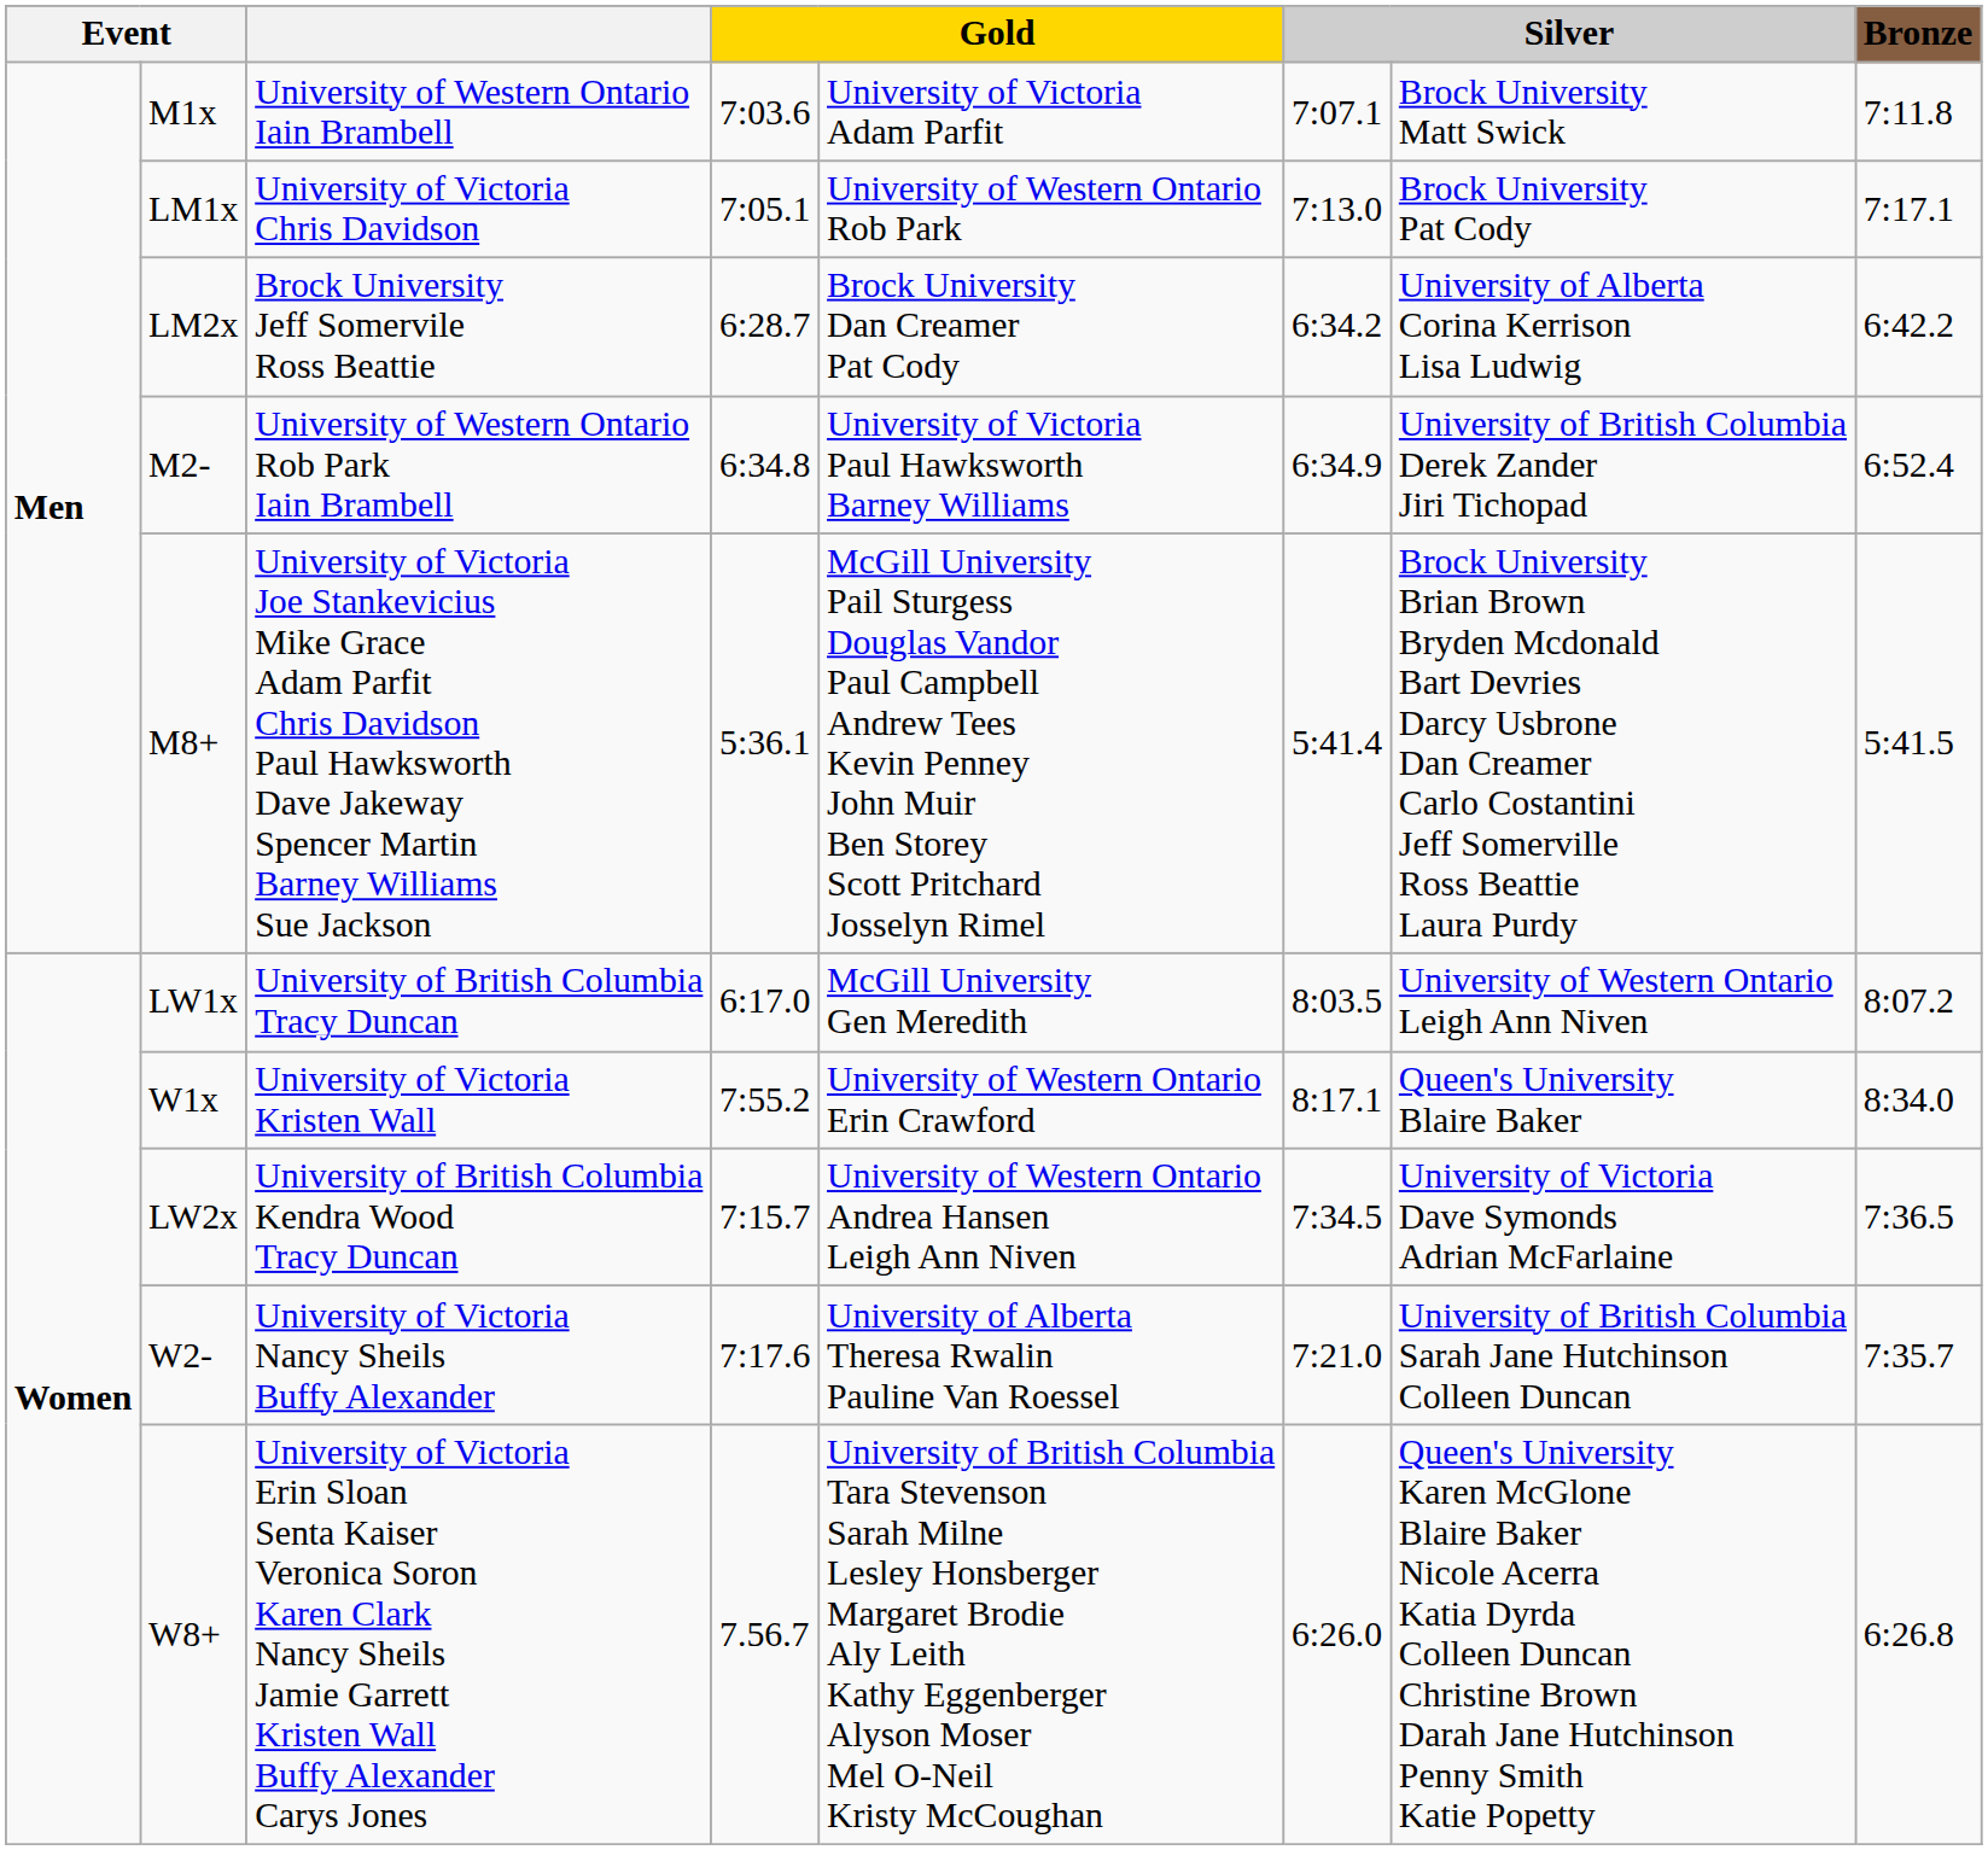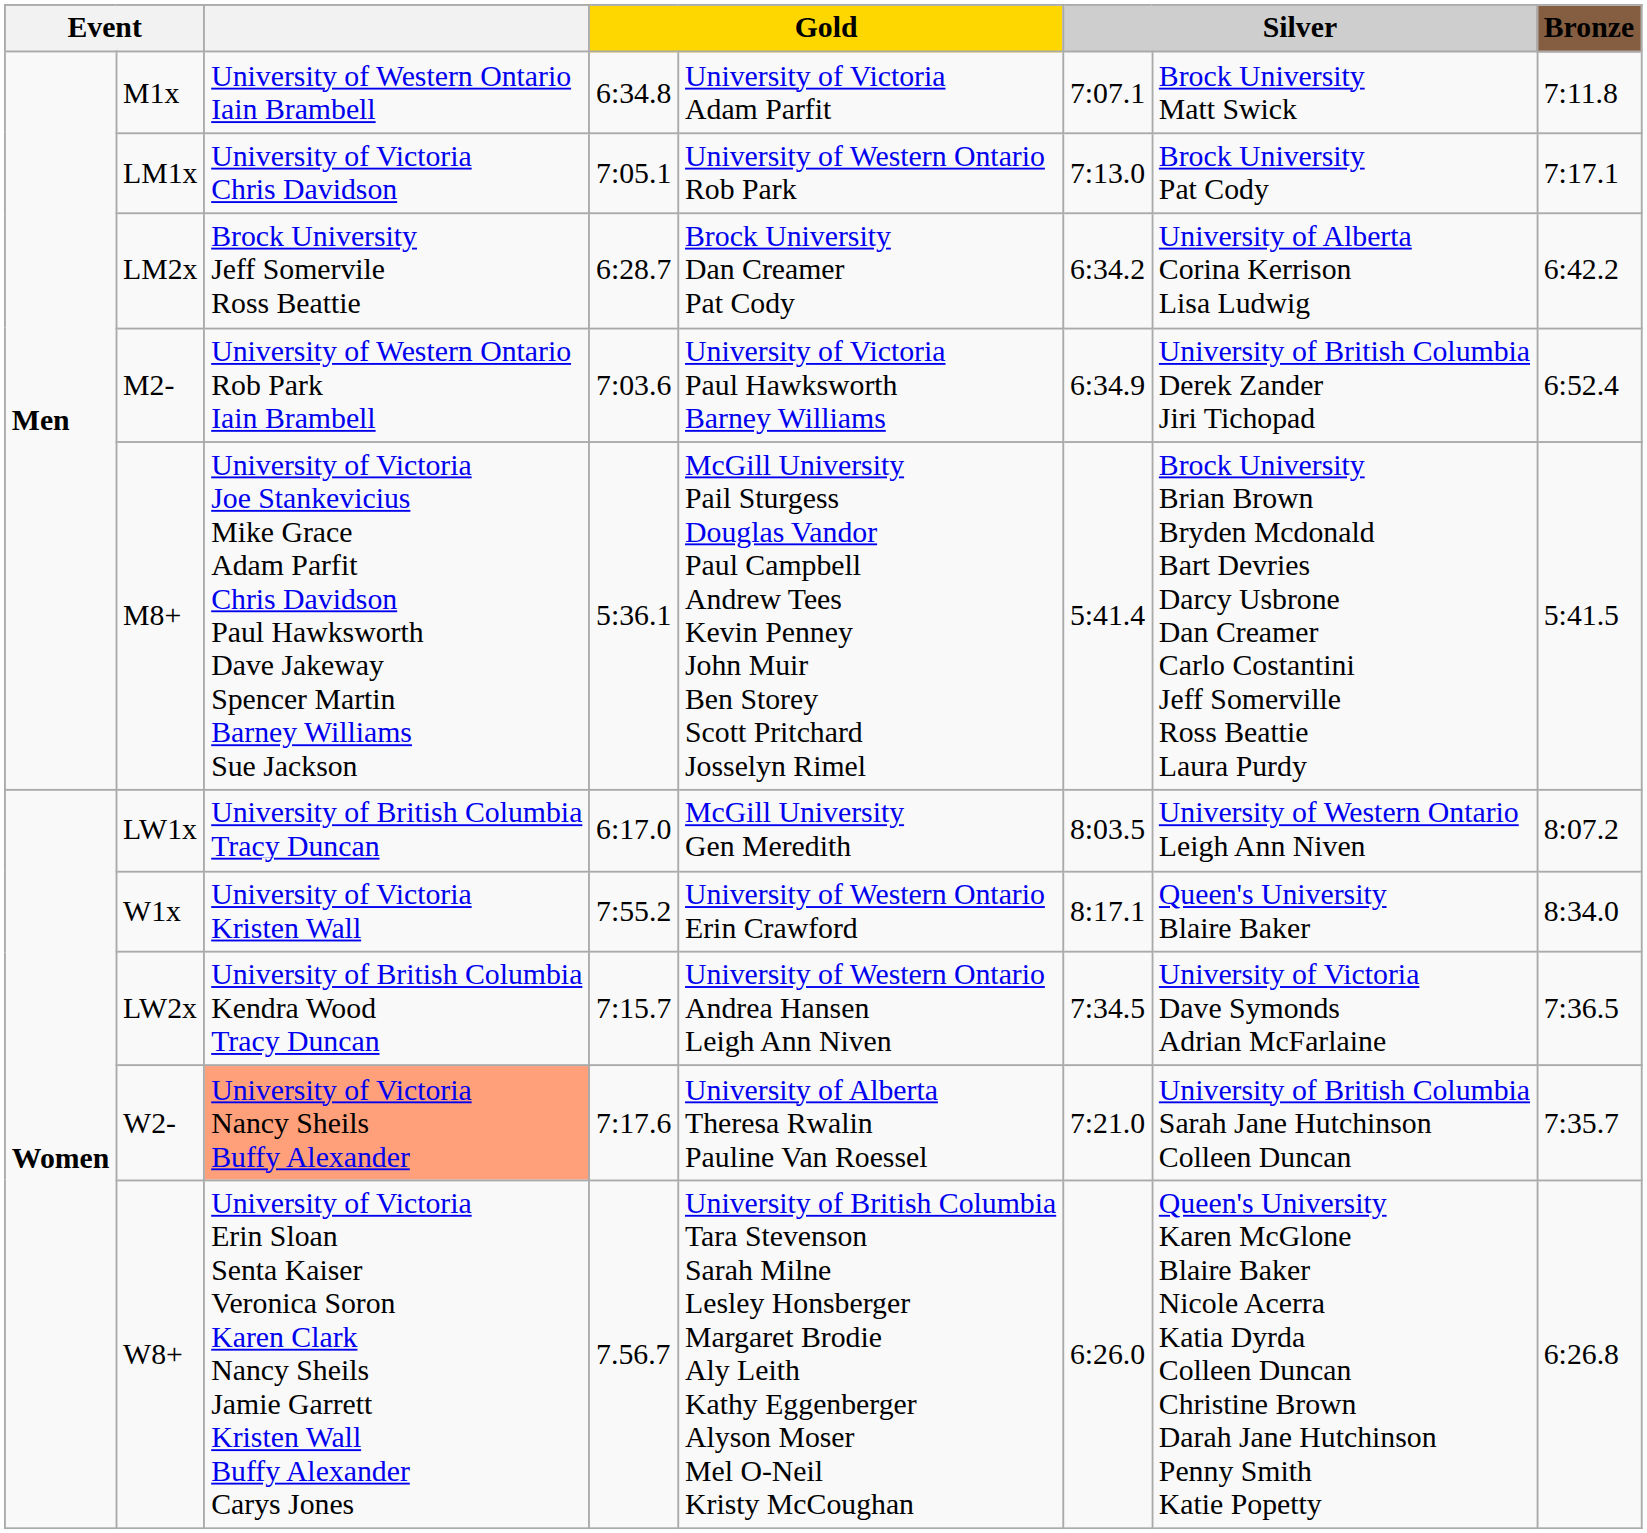 <table class="wikitable mw-collapsible mw-collapsed">
 <tr>
 <th colspan="2">Event</th>
 <th></th>
 <th colspan="2" style="background:#FFD700;">Gold</th>
 <th colspan="2" style="background:#CECECE;">Silver</th>
 <th colspan="2" style="background:#855E42;">Bronze</th>
 </tr>
 <tr>
 <td rowspan="5"><strong>Men</strong></td>
 <td>M1x</td>
 <td><a href='#'>University of Western Ontario</a><br><a href='#'>Iain Brambell</a></td>
-<td>7:03.6</td>
+<td>6:34.8</td>
 <td><a href='#'>University of Victoria</a><br>Adam Parfit</td>
 <td>7:07.1</td>
 <td><a href='#'>Brock University</a><br>Matt Swick</td>
 <td>7:11.8</td>
 </tr>
 <tr>
 <td>LM1x</td>
 <td><a href='#'>University of Victoria</a><br><a href='#'> Chris Davidson</a></td>
 <td>7:05.1</td>
 <td><a href='#'>University of Western Ontario</a><br>Rob Park</td>
 <td>7:13.0</td>
 <td><a href='#'>Brock University</a><br>Pat Cody</td>
 <td>7:17.1</td>
 </tr>
 <tr>
 <td>LM2x</td>
 <td><a href='#'>Brock University</a><br>Jeff Somervile<br>Ross Beattie</td>
 <td>6:28.7</td>
 <td><a href='#'>Brock University</a><br>Dan Creamer<br>Pat Cody</td>
 <td>6:34.2</td>
 <td><a href='#'>University of Alberta</a><br>Corina Kerrison<br>Lisa Ludwig</td>
 <td>6:42.2</td>
 </tr>
 <tr>
 <td>M2-</td>
 <td><a href='#'>University of Western Ontario</a><br>Rob Park<br><a href='#'>Iain Brambell</a></td>
-<td>6:34.8</td>
+<td>7:03.6</td>
 <td><a href='#'>University of Victoria</a><br>Paul Hawksworth<br><a href='#'>Barney Williams</a></td>
 <td>6:34.9</td>
 <td><a href='#'>University of British Columbia</a><br>Derek Zander<br>Jiri Tichopad</td>
 <td>6:52.4</td>
 </tr>
 <tr>
 <td>M8+</td>
 <td><a href='#'>University of Victoria</a><br><a href='#'>Joe Stankevicius</a><br>Mike Grace<br>Adam Parfit<br><a href='#'> Chris Davidson</a><br>Paul Hawksworth<br>Dave Jakeway<br>Spencer Martin<br><a href='#'>Barney Williams</a><br>Sue Jackson</td>
 <td>5:36.1</td>
 <td><a href='#'>McGill University</a><br>Pail Sturgess<br><a href='#'>Douglas Vandor</a><br>Paul Campbell<br>Andrew Tees<br>Kevin Penney<br>John Muir<br>Ben Storey<br>Scott Pritchard<br>Josselyn Rimel</td>
 <td>5:41.4</td>
 <td><a href='#'>Brock University</a><br>Brian Brown<br>Bryden Mcdonald<br>Bart Devries<br>Darcy Usbrone<br>Dan Creamer<br>Carlo Costantini<br>Jeff Somerville<br>Ross Beattie<br>Laura Purdy</td>
 <td>5:41.5</td>
 </tr>
 <tr>
 <td rowspan="5"><strong>Women</strong></td>
 <td>LW1x</td>
 <td><a href='#'>University of British Columbia</a><br><a href='#'>Tracy Duncan</a></td>
 <td>6:17.0</td>
 <td><a href='#'>McGill University</a><br>Gen Meredith</td>
 <td>8:03.5</td>
 <td><a href='#'>University of Western Ontario</a><br>Leigh Ann Niven</td>
 <td>8:07.2</td>
 </tr>
 <tr>
 <td>W1x</td>
 <td><a href='#'>University of Victoria</a><br><a href='#'> Kristen Wall</a></td>
 <td>7:55.2</td>
 <td><a href='#'>University of Western Ontario</a><br>Erin Crawford</td>
 <td>8:17.1</td>
 <td><a href='#'>Queen's University</a><br>Blaire Baker</td>
 <td>8:34.0</td>
 </tr>
 <tr>
 <td>LW2x</td>
 <td><a href='#'>University of British Columbia</a><br>Kendra Wood<br><a href='#'>Tracy Duncan</a></td>
 <td>7:15.7</td>
 <td><a href='#'>University of Western Ontario</a><br>Andrea Hansen<br>Leigh Ann Niven</td>
 <td>7:34.5</td>
 <td><a href='#'>University of Victoria</a><br>Dave Symonds<br>Adrian McFarlaine</td>
 <td>7:36.5</td>
 </tr>
 <tr>
 <td>W2-</td>
-<td><a href='#'>University of Victoria</a><br>Nancy Sheils<br><a href='#'> Buffy Alexander</a></td>
+<td style="background: lightsalmon;"><a href='#'>University of Victoria</a><br>Nancy Sheils<br><a href='#'> Buffy Alexander</a></td>
 <td>7:17.6</td>
 <td><a href='#'>University of Alberta</a><br>Theresa Rwalin<br>Pauline Van Roessel</td>
 <td>7:21.0</td>
 <td><a href='#'>University of British Columbia</a><br>Sarah Jane Hutchinson<br>Colleen Duncan</td>
 <td>7:35.7</td>
 </tr>
 <tr>
 <td>W8+</td>
 <td><a href='#'>University of Victoria</a><br>Erin Sloan<br>Senta Kaiser<br>Veronica Soron<br><a href='#'> Karen Clark</a><br>Nancy Sheils<br>Jamie Garrett<br><a href='#'> Kristen Wall</a><br><a href='#'> Buffy Alexander</a><br>Carys Jones</td>
 <td>7.56.7</td>
 <td><a href='#'>University of British Columbia</a><br>Tara Stevenson<br>Sarah Milne<br>Lesley Honsberger<br>Margaret Brodie<br>Aly Leith<br>Kathy Eggenberger<br>Alyson Moser<br>Mel O-Neil<br>Kristy McCoughan</td>
 <td>6:26.0</td>
 <td><a href='#'>Queen's University</a><br>Karen McGlone<br>Blaire Baker<br>Nicole Acerra<br>Katia Dyrda<br>Colleen Duncan<br>Christine Brown<br>Darah Jane Hutchinson<br>Penny Smith<br>Katie Popetty</td>
 <td>6:26.8</td>
 </tr>
 </table>
